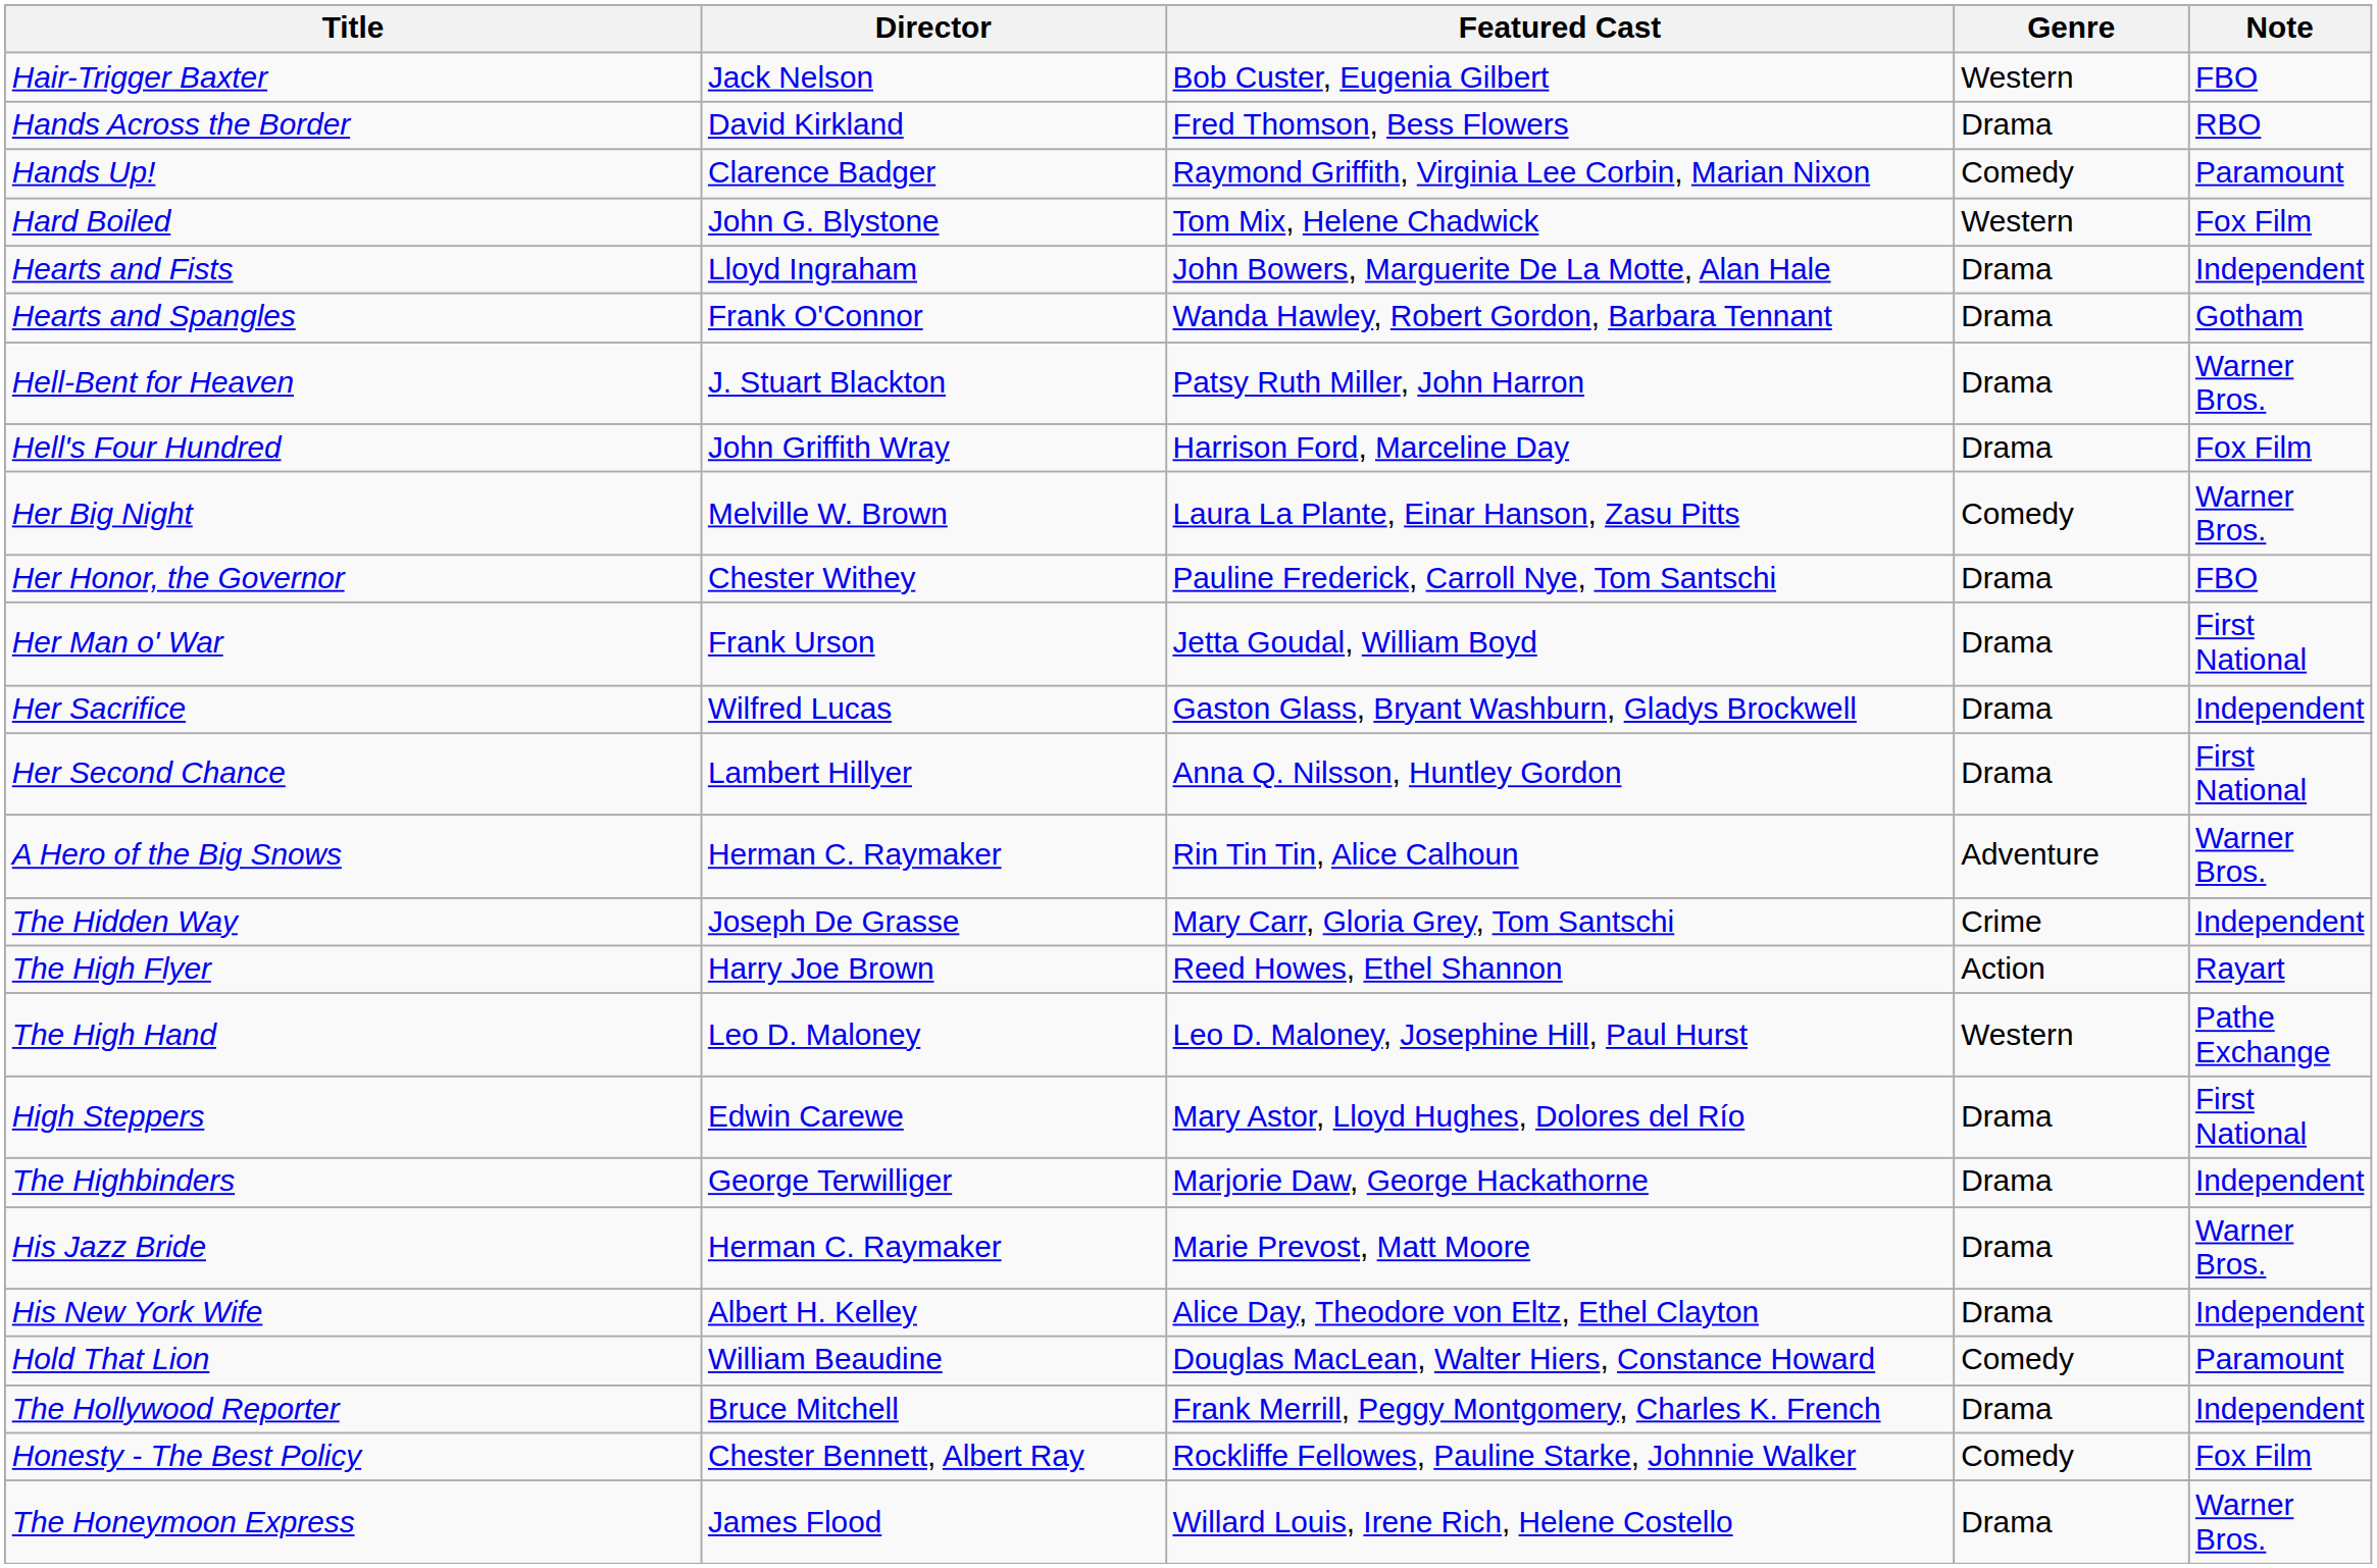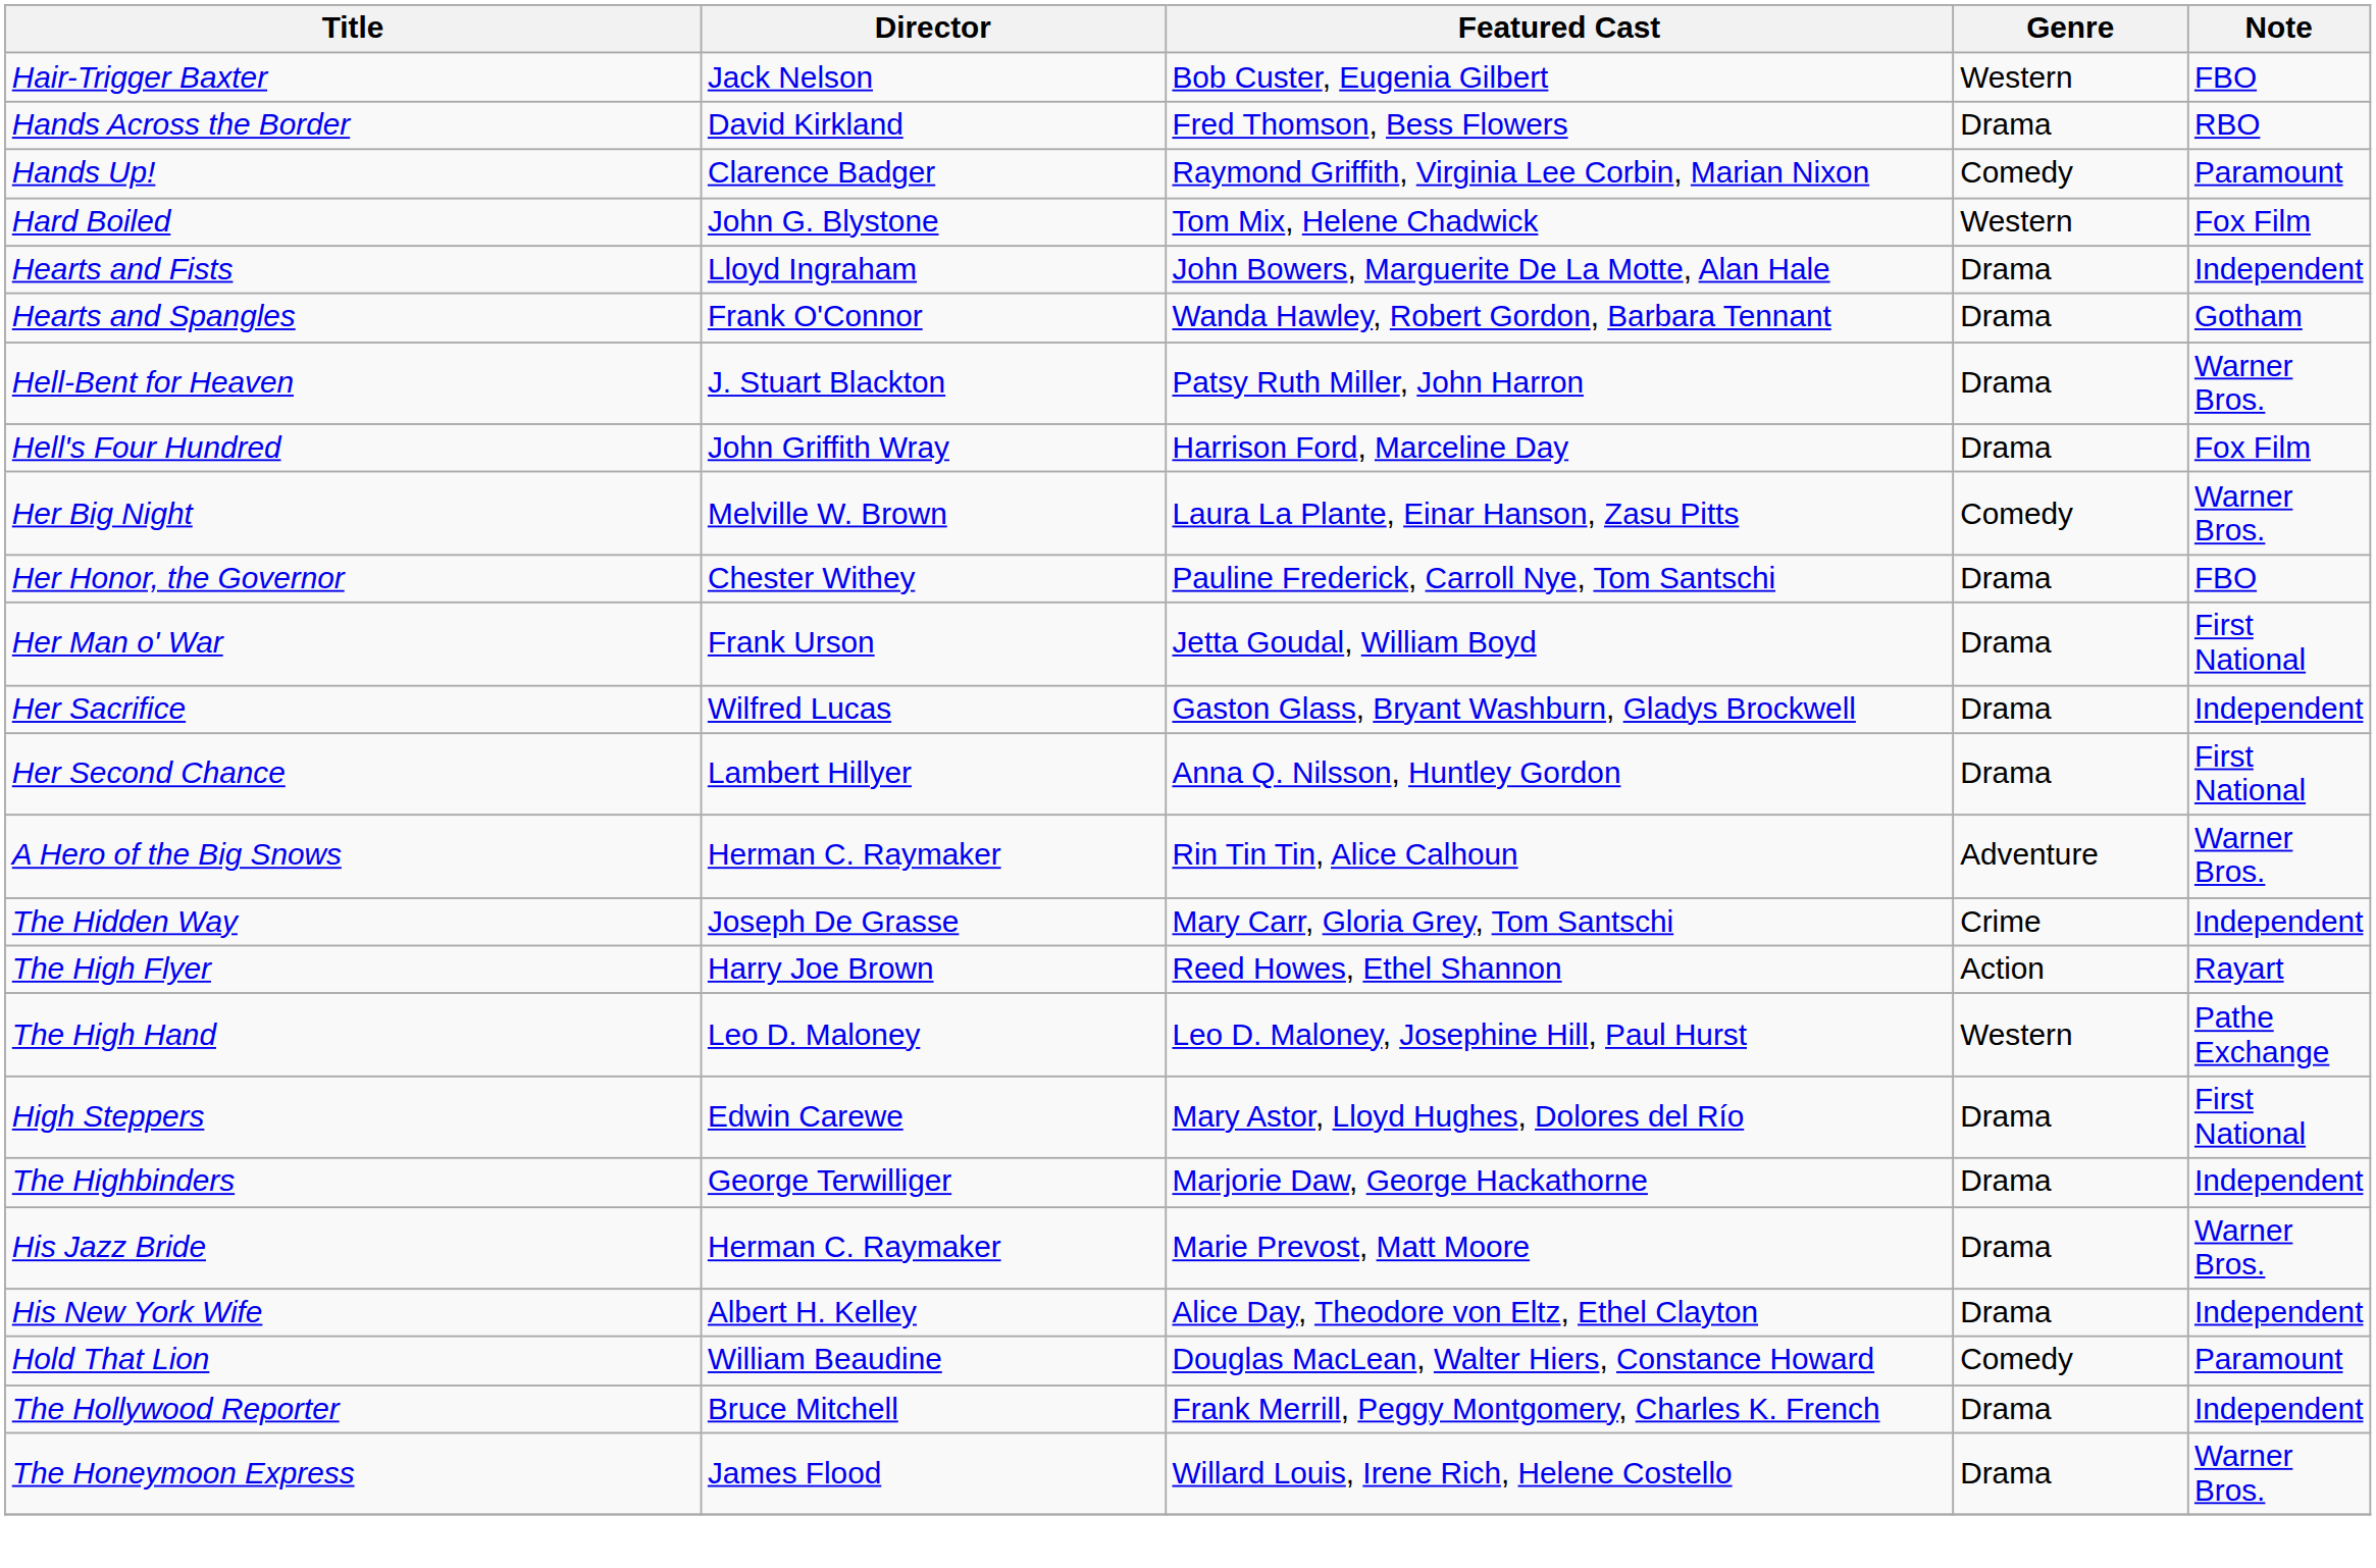 <table class="wikitable">
 <tr>
 <th style="width:30%;">Title</th>
 <th style="width:20%;">Director</th>
 <th style="width:34%;">Featured Cast</th>
 <th style="width:10%;">Genre</th>
 <th style="width:10%;">Note</th>
 </tr>
 <tr>
 <td><em><a href='#'>Hair-Trigger Baxter</a></em></td>
 <td><a href='#'>Jack Nelson</a></td>
 <td><a href='#'>Bob Custer</a>, <a href='#'>Eugenia Gilbert</a></td>
 <td>Western</td>
 <td><a href='#'>FBO</a></td>
 </tr>
 <tr>
 <td><em><a href='#'>Hands Across the Border</a></em></td>
 <td><a href='#'>David Kirkland</a></td>
 <td><a href='#'>Fred Thomson</a>, <a href='#'>Bess Flowers</a></td>
 <td>Drama</td>
 <td><a href='#'>RBO</a></td>
 </tr>
 <tr>
 <td><em><a href='#'>Hands Up!</a></em></td>
 <td><a href='#'>Clarence Badger</a></td>
 <td><a href='#'>Raymond Griffith</a>, <a href='#'>Virginia Lee Corbin</a>, <a href='#'>Marian Nixon</a></td>
 <td>Comedy</td>
 <td><a href='#'>Paramount</a></td>
 </tr>
 <tr>
 <td><em><a href='#'>Hard Boiled</a></em></td>
 <td><a href='#'>John G. Blystone</a></td>
 <td><a href='#'>Tom Mix</a>, <a href='#'>Helene Chadwick</a></td>
 <td>Western</td>
 <td><a href='#'>Fox Film</a></td>
 </tr>
 <tr>
 <td><em><a href='#'>Hearts and Fists</a></em></td>
 <td><a href='#'>Lloyd Ingraham</a></td>
 <td><a href='#'>John Bowers</a>, <a href='#'>Marguerite De La Motte</a>, <a href='#'>Alan Hale</a></td>
 <td>Drama</td>
 <td><a href='#'>Independent</a></td>
 </tr>
 <tr>
 <td><em><a href='#'>Hearts and Spangles</a></em></td>
 <td><a href='#'>Frank O'Connor</a></td>
 <td><a href='#'>Wanda Hawley</a>, <a href='#'>Robert Gordon</a>, <a href='#'>Barbara Tennant</a></td>
 <td>Drama</td>
 <td><a href='#'>Gotham</a></td>
 </tr>
 <tr>
 <td><em><a href='#'>Hell-Bent for Heaven</a></em></td>
 <td><a href='#'>J. Stuart Blackton</a></td>
 <td><a href='#'>Patsy Ruth Miller</a>, <a href='#'>John Harron</a></td>
 <td>Drama</td>
 <td><a href='#'>Warner Bros.</a></td>
 </tr>
 <tr>
 <td><em><a href='#'>Hell's Four Hundred</a></em></td>
 <td><a href='#'>John Griffith Wray</a></td>
 <td><a href='#'>Harrison Ford</a>, <a href='#'>Marceline Day</a></td>
 <td>Drama</td>
 <td><a href='#'>Fox Film</a></td>
 </tr>
 <tr>
 <td><em><a href='#'>Her Big Night</a></em></td>
 <td><a href='#'>Melville W. Brown</a></td>
 <td><a href='#'>Laura La Plante</a>, <a href='#'>Einar Hanson</a>, <a href='#'>Zasu Pitts</a></td>
 <td>Comedy</td>
 <td><a href='#'>Warner Bros.</a></td>
 </tr>
 <tr>
 <td><em><a href='#'>Her Honor, the Governor</a></em></td>
 <td><a href='#'>Chester Withey</a></td>
 <td><a href='#'>Pauline Frederick</a>, <a href='#'>Carroll Nye</a>, <a href='#'>Tom Santschi</a></td>
 <td>Drama</td>
 <td><a href='#'>FBO</a></td>
 </tr>
 <tr>
 <td><em><a href='#'>Her Man o' War</a></em></td>
 <td><a href='#'>Frank Urson</a></td>
 <td><a href='#'>Jetta Goudal</a>, <a href='#'>William Boyd</a></td>
 <td>Drama</td>
 <td><a href='#'>First National</a></td>
 </tr>
 <tr>
 <td><em><a href='#'>Her Sacrifice</a></em></td>
 <td><a href='#'>Wilfred Lucas</a></td>
 <td><a href='#'>Gaston Glass</a>, <a href='#'>Bryant Washburn</a>, <a href='#'>Gladys Brockwell</a></td>
 <td>Drama</td>
 <td><a href='#'>Independent</a></td>
 </tr>
 <tr>
 <td><em><a href='#'>Her Second Chance</a></em></td>
 <td><a href='#'>Lambert Hillyer</a></td>
 <td><a href='#'>Anna Q. Nilsson</a>, <a href='#'>Huntley Gordon</a></td>
 <td>Drama</td>
 <td><a href='#'>First National</a></td>
 </tr>
 <tr>
 <td><em><a href='#'>A Hero of the Big Snows</a></em></td>
 <td><a href='#'>Herman C. Raymaker</a></td>
 <td><a href='#'>Rin Tin Tin</a>, <a href='#'>Alice Calhoun</a></td>
 <td>Adventure</td>
 <td><a href='#'>Warner Bros.</a></td>
 </tr>
 <tr>
 <td><em><a href='#'>The Hidden Way</a></em></td>
 <td><a href='#'>Joseph De Grasse</a></td>
 <td><a href='#'>Mary Carr</a>, <a href='#'>Gloria Grey</a>, <a href='#'>Tom Santschi</a></td>
 <td>Crime</td>
 <td><a href='#'>Independent</a></td>
 </tr>
 <tr>
 <td><em><a href='#'>The High Flyer</a></em></td>
 <td><a href='#'>Harry Joe Brown</a></td>
 <td><a href='#'>Reed Howes</a>, <a href='#'>Ethel Shannon</a></td>
 <td>Action</td>
 <td><a href='#'>Rayart</a></td>
 </tr>
 <tr>
 <td><em><a href='#'>The High Hand</a></em></td>
 <td><a href='#'>Leo D. Maloney</a></td>
 <td><a href='#'>Leo D. Maloney</a>, <a href='#'>Josephine Hill</a>, <a href='#'>Paul Hurst</a></td>
 <td>Western</td>
 <td><a href='#'>Pathe Exchange</a></td>
 </tr>
 <tr>
 <td><em><a href='#'>High Steppers</a></em></td>
 <td><a href='#'>Edwin Carewe</a></td>
 <td><a href='#'>Mary Astor</a>, <a href='#'>Lloyd Hughes</a>, <a href='#'>Dolores del Río</a></td>
 <td>Drama</td>
 <td><a href='#'>First National</a></td>
 </tr>
 <tr>
 <td><em><a href='#'>The Highbinders</a></em></td>
 <td><a href='#'>George Terwilliger</a></td>
 <td><a href='#'>Marjorie Daw</a>, <a href='#'>George Hackathorne</a></td>
 <td>Drama</td>
 <td><a href='#'>Independent</a></td>
 </tr>
 <tr>
 <td><em><a href='#'>His Jazz Bride</a></em></td>
 <td><a href='#'>Herman C. Raymaker</a></td>
 <td><a href='#'>Marie Prevost</a>, <a href='#'>Matt Moore</a></td>
 <td>Drama</td>
 <td><a href='#'>Warner Bros.</a></td>
 </tr>
 <tr>
 <td><em><a href='#'>His New York Wife</a></em></td>
 <td><a href='#'>Albert H. Kelley</a></td>
 <td><a href='#'>Alice Day</a>, <a href='#'>Theodore von Eltz</a>, <a href='#'>Ethel Clayton</a></td>
 <td>Drama</td>
 <td><a href='#'>Independent</a></td>
 </tr>
 <tr>
 <td><em><a href='#'>Hold That Lion</a></em></td>
 <td><a href='#'>William Beaudine</a></td>
 <td><a href='#'>Douglas MacLean</a>, <a href='#'>Walter Hiers</a>, <a href='#'>Constance Howard</a></td>
 <td>Comedy</td>
 <td><a href='#'>Paramount</a></td>
 </tr>
 <tr>
 <td><em><a href='#'>The Hollywood Reporter</a></em></td>
 <td><a href='#'>Bruce Mitchell</a></td>
 <td><a href='#'>Frank Merrill</a>, <a href='#'>Peggy Montgomery</a>, <a href='#'>Charles K. French</a></td>
 <td>Drama</td>
 <td><a href='#'>Independent</a></td>
 </tr>
 <tr>
-<td><em><a href='#'>Honesty - The Best Policy</a></em></td>
-<td><a href='#'>Chester Bennett</a>, <a href='#'>Albert Ray</a></td>
-<td><a href='#'>Rockliffe Fellowes</a>, <a href='#'>Pauline Starke</a>, <a href='#'>Johnnie Walker</a></td>
-<td>Comedy</td>
-<td><a href='#'>Fox Film</a></td>
-</tr>
-<tr>
 <td><em><a href='#'>The Honeymoon Express</a></em></td>
 <td><a href='#'>James Flood</a></td>
 <td><a href='#'>Willard Louis</a>, <a href='#'>Irene Rich</a>, <a href='#'>Helene Costello</a></td>
 <td>Drama</td>
 <td><a href='#'>Warner Bros.</a></td>
 </tr>
 <tr>
 </tr>
 </table>
